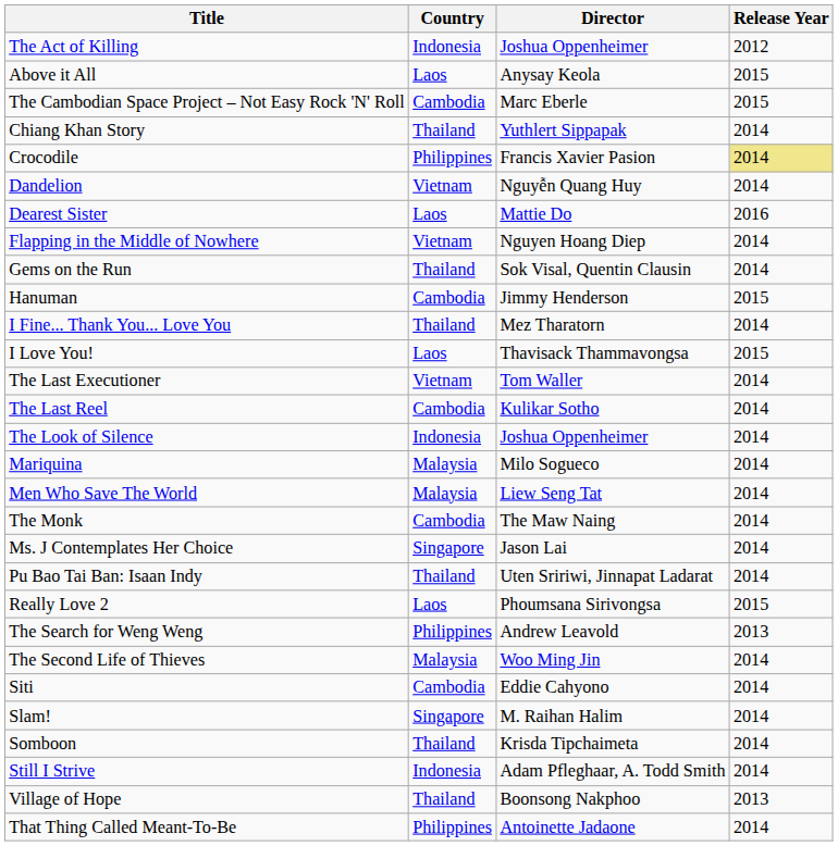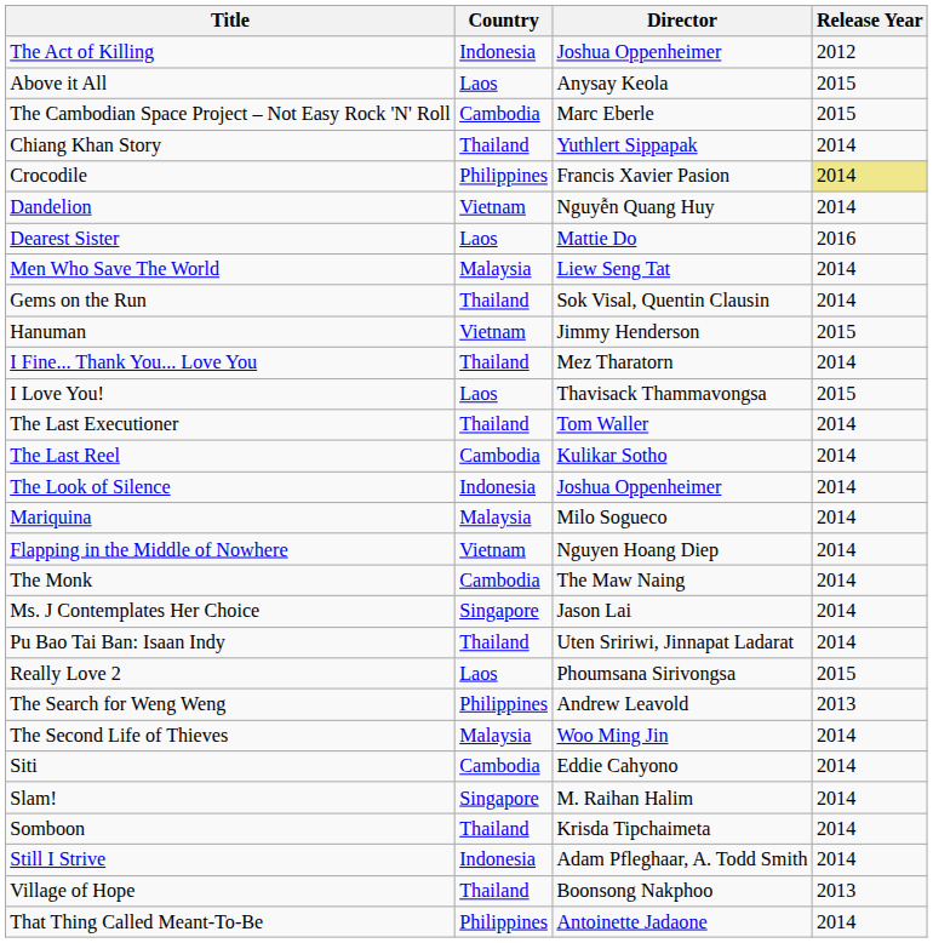 <table class="wikitable">
 <tr>
 <th>Title</th>
 <th>Country</th>
 <th>Director</th>
 <th>Release Year</th>
 </tr>
 <tr>
 <td><a href='#'>The Act of Killing</a></td>
 <td><a href='#'>Indonesia</a></td>
 <td><a href='#'>Joshua Oppenheimer</a></td>
 <td>2012</td>
 </tr>
 <tr>
 <td>Above it All</td>
 <td><a href='#'>Laos</a></td>
 <td>Anysay Keola</td>
 <td>2015</td>
 </tr>
 <tr>
 <td>The Cambodian Space Project – Not Easy Rock 'N' Roll</td>
 <td><a href='#'>Cambodia</a></td>
 <td>Marc Eberle</td>
 <td>2015</td>
 </tr>
 <tr>
 <td>Chiang Khan Story</td>
 <td><a href='#'>Thailand</a></td>
 <td><a href='#'>Yuthlert Sippapak</a></td>
 <td>2014</td>
 </tr>
 <tr>
 <td>Crocodile</td>
 <td><a href='#'>Philippines</a></td>
 <td>Francis Xavier Pasion</td>
 <td style="background: khaki;">2014</td>
 </tr>
 <tr>
 <td><a href='#'>Dandelion</a></td>
 <td><a href='#'>Vietnam</a></td>
 <td>Nguyễn Quang Huy</td>
 <td>2014</td>
 </tr>
 <tr>
 <td><a href='#'>Dearest Sister</a></td>
 <td><a href='#'>Laos</a></td>
 <td><a href='#'>Mattie Do</a></td>
 <td>2016</td>
 </tr>
 <tr>
-<td><a href='#'>Flapping in the Middle of Nowhere</a></td>
-<td><a href='#'>Vietnam</a></td>
-<td>Nguyen Hoang Diep</td>
+<td><a href='#'>Men Who Save The World</a></td>
+<td><a href='#'>Malaysia</a></td>
+<td><a href='#'>Liew Seng Tat</a></td>
 <td>2014</td>
 </tr>
 <tr>
 <td>Gems on the Run</td>
 <td><a href='#'>Thailand</a></td>
 <td>Sok Visal, Quentin Clausin</td>
 <td>2014</td>
 </tr>
 <tr>
 <td>Hanuman</td>
-<td><a href='#'>Cambodia</a></td>
+<td><a href='#'>Vietnam</a></td>
 <td>Jimmy Henderson</td>
 <td>2015</td>
 </tr>
 <tr>
 <td><a href='#'>I Fine... Thank You... Love You</a></td>
 <td><a href='#'>Thailand</a></td>
 <td>Mez Tharatorn</td>
 <td>2014</td>
 </tr>
 <tr>
 <td>I Love You!</td>
 <td><a href='#'>Laos</a></td>
 <td>Thavisack Thammavongsa</td>
 <td>2015</td>
 </tr>
 <tr>
 <td>The Last Executioner</td>
-<td><a href='#'>Vietnam</a></td>
+<td><a href='#'>Thailand</a></td>
 <td><a href='#'>Tom Waller</a></td>
 <td>2014</td>
 </tr>
 <tr>
 <td><a href='#'>The Last Reel</a></td>
 <td><a href='#'>Cambodia</a></td>
 <td><a href='#'>Kulikar Sotho</a></td>
 <td>2014</td>
 </tr>
 <tr>
 <td><a href='#'>The Look of Silence</a></td>
 <td><a href='#'>Indonesia</a></td>
 <td><a href='#'>Joshua Oppenheimer</a></td>
 <td>2014</td>
 </tr>
 <tr>
 <td><a href='#'>Mariquina</a></td>
 <td><a href='#'>Malaysia</a></td>
 <td>Milo Sogueco</td>
 <td>2014</td>
 </tr>
 <tr>
-<td><a href='#'>Men Who Save The World</a></td>
-<td><a href='#'>Malaysia</a></td>
-<td><a href='#'>Liew Seng Tat</a></td>
+<td><a href='#'>Flapping in the Middle of Nowhere</a></td>
+<td><a href='#'>Vietnam</a></td>
+<td>Nguyen Hoang Diep</td>
 <td>2014</td>
 </tr>
 <tr>
 <td>The Monk</td>
 <td><a href='#'>Cambodia</a></td>
 <td>The Maw Naing</td>
 <td>2014</td>
 </tr>
 <tr>
 <td>Ms. J Contemplates Her Choice</td>
 <td><a href='#'>Singapore</a></td>
 <td>Jason Lai</td>
 <td>2014</td>
 </tr>
 <tr>
 <td>Pu Bao Tai Ban: Isaan Indy</td>
 <td><a href='#'>Thailand</a></td>
 <td>Uten Sririwi, Jinnapat Ladarat</td>
 <td>2014</td>
 </tr>
 <tr>
 <td>Really Love 2</td>
 <td><a href='#'>Laos</a></td>
 <td>Phoumsana Sirivongsa</td>
 <td>2015</td>
 </tr>
 <tr>
 <td>The Search for Weng Weng</td>
 <td><a href='#'>Philippines</a></td>
 <td>Andrew Leavold</td>
 <td>2013</td>
 </tr>
 <tr>
 <td>The Second Life of Thieves</td>
 <td><a href='#'>Malaysia</a></td>
 <td><a href='#'>Woo Ming Jin</a></td>
 <td>2014</td>
 </tr>
 <tr>
 <td>Siti</td>
 <td><a href='#'>Cambodia</a></td>
 <td>Eddie Cahyono</td>
 <td>2014</td>
 </tr>
 <tr>
 <td>Slam!</td>
 <td><a href='#'>Singapore</a></td>
 <td>M. Raihan Halim</td>
 <td>2014</td>
 </tr>
 <tr>
 <td>Somboon</td>
 <td><a href='#'>Thailand</a></td>
 <td>Krisda Tipchaimeta</td>
 <td>2014</td>
 </tr>
 <tr>
 <td><a href='#'>Still I Strive</a></td>
 <td><a href='#'>Indonesia</a></td>
 <td>Adam Pfleghaar, A. Todd Smith</td>
 <td>2014</td>
 </tr>
 <tr>
 <td>Village of Hope</td>
 <td><a href='#'>Thailand</a></td>
 <td>Boonsong Nakphoo</td>
 <td>2013</td>
 </tr>
 <tr>
 <td>That Thing Called Meant-To-Be</td>
 <td><a href='#'>Philippines</a></td>
 <td><a href='#'>Antoinette Jadaone</a></td>
 <td>2014</td>
 </tr>
 </table>
